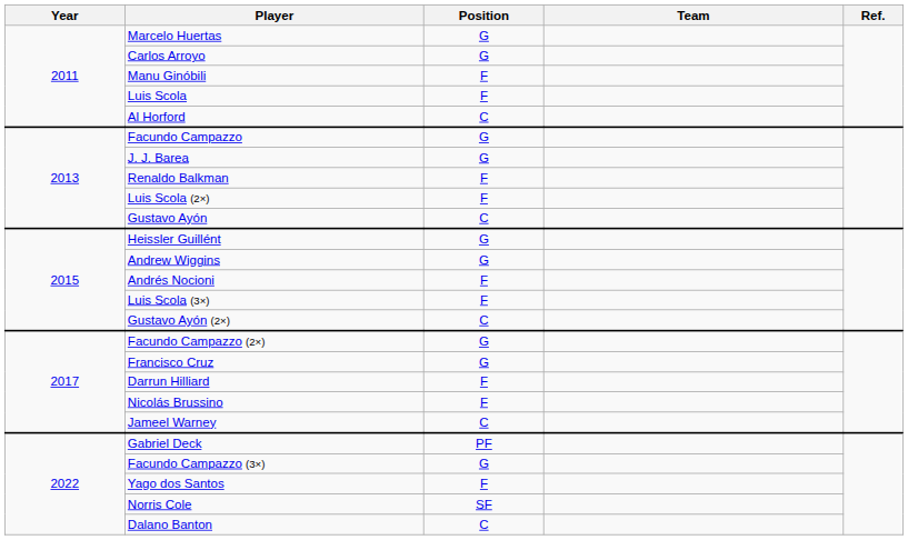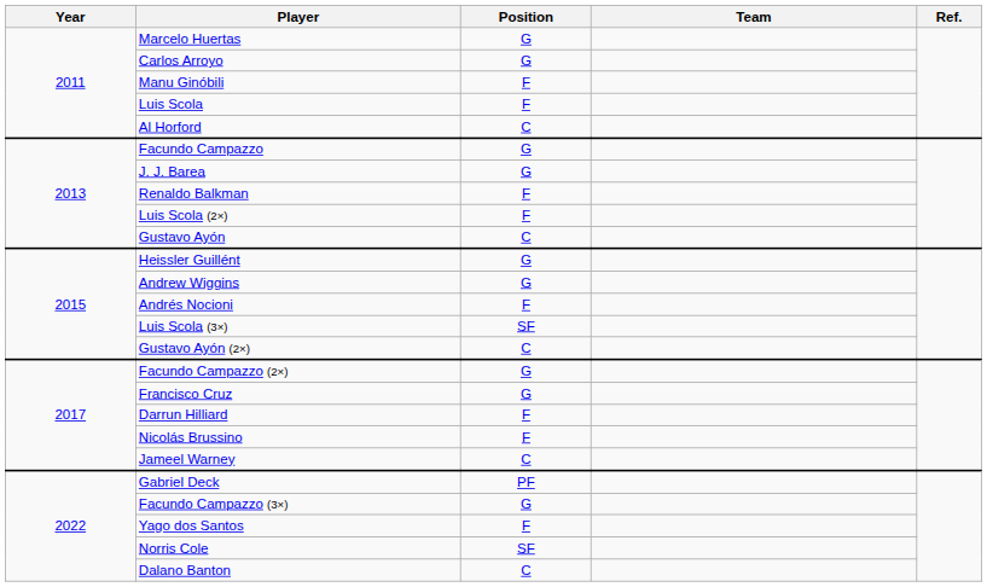 <table class="wikitable" style="width: 80%; text-align:center; font-size:90%">
 <tr>
 <th width=10%>Year</th>
 <th width=25%>Player</th>
 <th width=10%>Position</th>
 <th width=25%>Team</th>
 <th width=5%>Ref.</th>
 </tr>
 <tr>
 <td rowspan=5><a href='#'>2011</a></td>
 <td align=left><a href='#'>Marcelo Huertas</a></td>
 <td align=center><a href='#'>G</a></td>
 <td align=left></td>
 <td rowspan=5></td>
 </tr>
 <tr>
 <td align=left><a href='#'>Carlos Arroyo</a></td>
 <td align=center><a href='#'>G</a></td>
 <td align=left></td>
 </tr>
 <tr>
 <td align=left><a href='#'>Manu Ginóbili</a></td>
 <td align=center><a href='#'>F</a></td>
 <td align=left></td>
 </tr>
 <tr>
 <td align=left><a href='#'>Luis Scola</a></td>
 <td align=center><a href='#'>F</a></td>
 <td align=left></td>
 </tr>
 <tr>
 <td align=left><a href='#'>Al Horford</a></td>
 <td align=center><a href='#'>C</a></td>
 <td align=left></td>
 </tr>
 <tr style = "border-top:2px solid black;">
 <td rowspan=5><a href='#'>2013</a></td>
 <td align=left><a href='#'>Facundo Campazzo</a></td>
 <td align=center><a href='#'>G</a></td>
 <td align=left></td>
 <td rowspan=5></td>
 </tr>
 <tr>
 <td align=left><a href='#'>J. J. Barea</a></td>
 <td align=center><a href='#'>G</a></td>
 <td align=left></td>
 </tr>
 <tr>
 <td align=left><a href='#'>Renaldo Balkman</a></td>
 <td align=center><a href='#'>F</a></td>
 <td align=left></td>
 </tr>
 <tr>
 <td align=left><a href='#'>Luis Scola</a> <small>(2×)</small></td>
 <td align=center><a href='#'>F</a></td>
 <td align=left></td>
 </tr>
 <tr>
 <td align=left><a href='#'>Gustavo Ayón</a></td>
 <td align=center><a href='#'>C</a></td>
 <td align=left></td>
 </tr>
 <tr style = "border-top:2px solid black;">
 <td rowspan=5><a href='#'>2015</a></td>
 <td align=left><a href='#'>Heissler Guillént</a></td>
 <td align=center><a href='#'>G</a></td>
 <td align=left></td>
 <td rowspan=5></td>
 </tr>
 <tr>
 <td align=left><a href='#'>Andrew Wiggins</a></td>
 <td align=center><a href='#'>G</a></td>
 <td align=left></td>
 </tr>
 <tr>
 <td align=left><a href='#'>Andrés Nocioni</a></td>
 <td align=center><a href='#'>F</a></td>
 <td align=left></td>
 </tr>
 <tr>
 <td align=left><a href='#'>Luis Scola</a> <small>(3×)</small></td>
-<td align=center><a href='#'>F</a></td>
+<td align=center><a href='#'>SF</a></td>
 <td align=left></td>
 </tr>
 <tr>
 <td align=left><a href='#'>Gustavo Ayón</a> <small>(2×)</small></td>
 <td align=center><a href='#'>C</a></td>
 <td align=left></td>
 </tr>
 <tr style = "border-top:2px solid black;">
 <td rowspan=5><a href='#'>2017</a></td>
 <td align=left><a href='#'>Facundo Campazzo</a> <small>(2×)</small></td>
 <td align=center><a href='#'>G</a></td>
 <td align=left></td>
 <td rowspan=5></td>
 </tr>
 <tr>
 <td align=left><a href='#'>Francisco Cruz</a></td>
 <td align=center><a href='#'>G</a></td>
 <td align=left></td>
 </tr>
 <tr>
 <td align=left><a href='#'>Darrun Hilliard</a></td>
 <td align=center><a href='#'>F</a></td>
 <td align=left></td>
 </tr>
 <tr>
 <td align=left><a href='#'>Nicolás Brussino</a></td>
 <td align=center><a href='#'>F</a></td>
 <td align=left></td>
 </tr>
 <tr>
 <td align=left><a href='#'>Jameel Warney</a></td>
 <td align=center><a href='#'>C</a></td>
 <td align=left></td>
 </tr>
 <tr style = "border-top:2px solid black;">
 <td rowspan=5><a href='#'>2022</a></td>
 <td align=left><a href='#'>Gabriel Deck</a></td>
 <td align=center><a href='#'>PF</a></td>
 <td align=left></td>
 <td rowspan=5></td>
 </tr>
 <tr>
 <td align=left><a href='#'>Facundo Campazzo</a> <small>(3×)</small></td>
 <td align=center><a href='#'>G</a></td>
 <td align=left></td>
 </tr>
 <tr>
 <td align=left><a href='#'>Yago dos Santos</a></td>
 <td align=center><a href='#'>F</a></td>
 <td align=left></td>
 </tr>
 <tr>
 <td align=left><a href='#'>Norris Cole</a></td>
 <td align=center><a href='#'>SF</a></td>
 <td align=left></td>
 </tr>
 <tr>
 <td align=left><a href='#'>Dalano Banton</a></td>
 <td align=center><a href='#'>C</a></td>
 <td align=left></td>
 </tr>
 </table>
